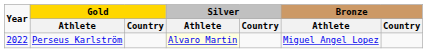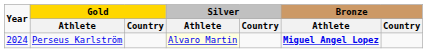 <table class="wikitable" width= style="font-size:100%; text-align:center">
 <tr>
 <td rowspan=2><strong>Year </strong></td>
 <td align=center bgcolor=gold colspan=2><strong>Gold</strong></td>
 <td align=center bgcolor=silver colspan=2><strong>Silver</strong></td>
 <td align=center bgcolor=cc9966 colspan=2><strong>Bronze</strong></td>
 </tr>
 <tr>
 <th>Athlete</th>
 <th>Country</th>
 <th>Athlete</th>
 <th>Country</th>
 <th>Athlete</th>
 <th>Country</th>
 </tr>
 <tr>
-<td><a href='#'>2022</a></td>
+<td><a href='#'>2024</a></td>
 <td><a href='#'>Perseus Karlström</a></td>
 <td></td>
 <td style="background: lightyellow;"><a href='#'>Alvaro Martin</a></td>
 <td></td>
-<td><a href='#'>Miguel Angel Lopez</a></td>
+<td><strong><a href='#'>Miguel Angel Lopez</a></strong></td>
 <td></td>
 </tr>
 </table>
